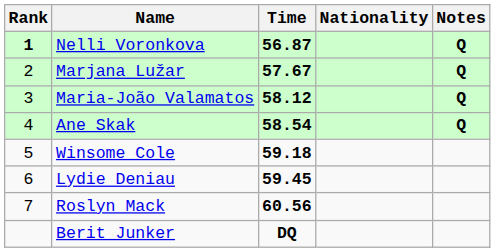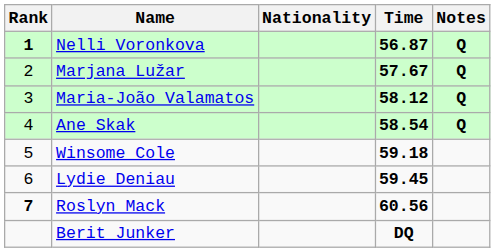 <table class="wikitable sortable" style="text-align:center">
 <tr>
 <th>Rank</th>
 <th>Name</th>
+<th>Nationality</th>
 <th>Time</th>
-<th>Nationality</th>
 <th>Notes</th>
 </tr>
 <tr bgcolor=ccffcc>
 <td><strong>1</strong></td>
 <td align=left><a href='#'>Nelli Voronkova</a></td>
+<td align=left></td>
 <td><strong>56.87</strong></td>
-<td align=left></td>
 <td><strong>Q</strong></td>
 </tr>
 <tr bgcolor=ccffcc>
 <td>2</td>
 <td align=left><a href='#'>Marjana Lužar</a></td>
+<td align=left></td>
 <td><strong>57.67</strong></td>
-<td align=left></td>
 <td><strong>Q</strong></td>
 </tr>
 <tr bgcolor=ccffcc>
 <td>3</td>
 <td align=left><a href='#'>Maria-João Valamatos</a></td>
+<td align=left></td>
 <td><strong>58.12</strong></td>
-<td align=left></td>
 <td><strong>Q</strong></td>
 </tr>
 <tr bgcolor=ccffcc>
 <td>4</td>
 <td align=left><a href='#'>Ane Skak</a></td>
+<td align=left></td>
 <td><strong>58.54</strong></td>
-<td align=left></td>
 <td><strong>Q</strong></td>
 </tr>
 <tr>
 <td>5</td>
 <td align=left><a href='#'>Winsome Cole</a></td>
+<td align=left></td>
 <td><strong>59.18</strong></td>
-<td align=left></td>
 <td></td>
 </tr>
 <tr>
 <td>6</td>
 <td align=left><a href='#'>Lydie Deniau</a></td>
+<td align=left></td>
 <td><strong>59.45</strong></td>
-<td align=left></td>
 <td></td>
 </tr>
 <tr>
-<td>7</td>
+<td><strong>7</strong></td>
 <td align=left><a href='#'>Roslyn Mack</a></td>
+<td align=left></td>
 <td><strong>60.56</strong></td>
-<td align=left></td>
 <td></td>
 </tr>
 <tr>
 <td></td>
 <td align=left><a href='#'>Berit Junker</a></td>
+<td align=left></td>
 <td><strong>DQ</strong></td>
-<td align=left></td>
 <td></td>
 </tr>
 </table>
